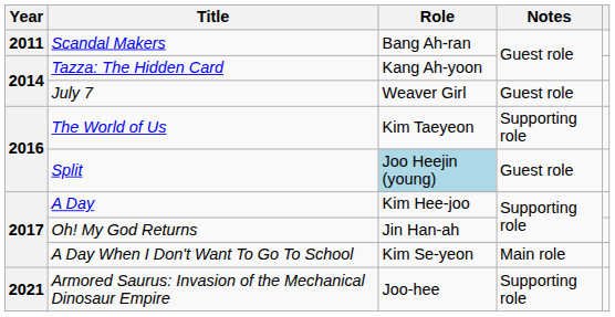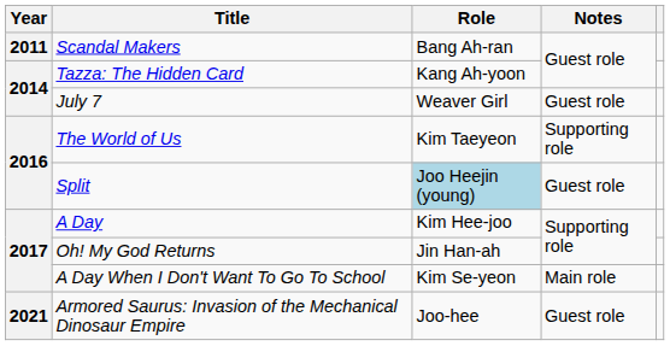 <table class="wikitable sortable plainrowheaders">
 <tr>
 <th scope="col">Year</th>
 <th scope="col">Title</th>
 <th scope="col">Role</th>
 <th scope="col">Notes</th>
 <th scope="col" class="unsortable"></th>
 </tr>
 <tr>
 <th scope="row">2011</th>
 <td><em><a href='#'>Scandal Makers</a></em></td>
 <td>Bang Ah-ran</td>
 <td rowspan=2>Guest role</td>
 <td></td>
 </tr>
 <tr>
 <th scope="row" rowspan="2">2014</th>
 <td><em><a href='#'>Tazza: The Hidden Card</a></em></td>
 <td>Kang Ah-yoon</td>
 <td></td>
 </tr>
 <tr>
 <td><em>July 7</em></td>
 <td>Weaver Girl</td>
 <td>Guest role</td>
 <td></td>
 </tr>
 <tr>
 <th scope="row" rowspan="2">2016</th>
 <td><em><a href='#'>The World of Us</a></em></td>
 <td>Kim Taeyeon</td>
 <td>Supporting role</td>
 <td></td>
 </tr>
 <tr>
 <td><em><a href='#'>Split</a></em></td>
 <td style="background: lightblue;">Joo Heejin (young)</td>
 <td>Guest role</td>
 <td></td>
 </tr>
 <tr>
 <th scope="row" rowspan="3">2017</th>
 <td><em><a href='#'>A Day</a></em></td>
 <td>Kim Hee-joo</td>
 <td rowspan=2>Supporting role</td>
 <td></td>
 </tr>
 <tr>
 <td><em>Oh! My God Returns</em></td>
 <td>Jin Han-ah</td>
 <td></td>
 </tr>
 <tr>
 <td><em>A Day When I Don't Want To Go  To School</em></td>
 <td>Kim Se-yeon</td>
 <td>Main role</td>
 <td></td>
 </tr>
 <tr>
 <th scope="row">2021</th>
 <td><em>Armored Saurus: Invasion of the Mechanical Dinosaur Empire</em></td>
 <td>Joo-hee</td>
-<td>Supporting role</td>
+<td>Guest role</td>
 <td></td>
 </tr>
 </table>
